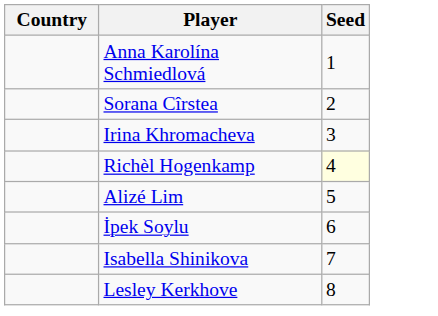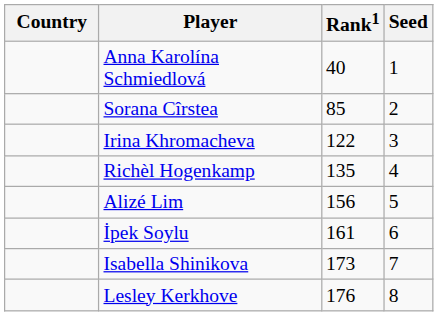 <table class="sortable wikitable">
 <tr>
 <th width="70">Country</th>
 <th width="175">Player</th>
+<th>Rank<sup>1</sup></th>
 <th>Seed</th>
 </tr>
 <tr>
 <td></td>
 <td><a href='#'>Anna Karolína Schmiedlová</a></td>
+<td>40</td>
 <td>1</td>
 </tr>
 <tr>
 <td></td>
 <td><a href='#'>Sorana Cîrstea</a></td>
+<td>85</td>
 <td>2</td>
 </tr>
 <tr>
 <td></td>
 <td><a href='#'>Irina Khromacheva</a></td>
+<td>122</td>
 <td>3</td>
 </tr>
 <tr>
 <td></td>
 <td><a href='#'>Richèl Hogenkamp</a></td>
-<td style="background: lightyellow;">4</td>
+<td>135</td>
+<td>4</td>
 </tr>
 <tr>
 <td></td>
 <td><a href='#'>Alizé Lim</a></td>
+<td>156</td>
 <td>5</td>
 </tr>
 <tr>
 <td></td>
 <td><a href='#'>İpek Soylu</a></td>
+<td>161</td>
 <td>6</td>
 </tr>
 <tr>
 <td></td>
 <td><a href='#'>Isabella Shinikova</a></td>
+<td>173</td>
 <td>7</td>
 </tr>
 <tr>
 <td></td>
 <td><a href='#'>Lesley Kerkhove</a></td>
+<td>176</td>
 <td>8</td>
 </tr>
 </table>
